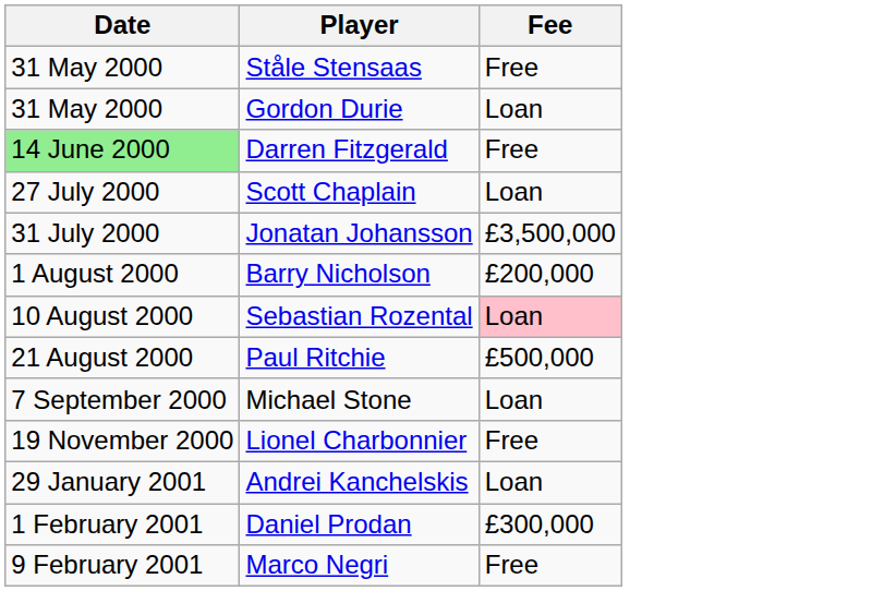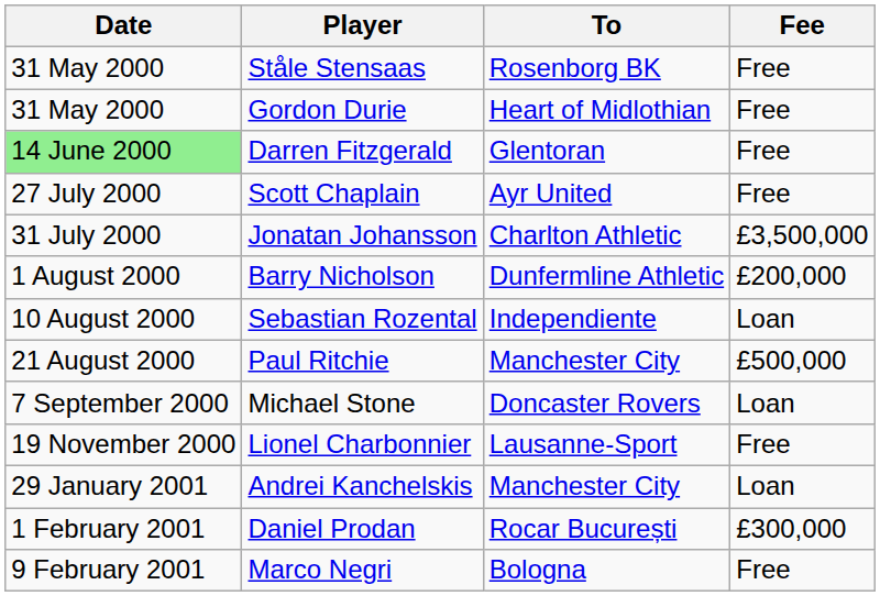 <table class="wikitable sortable">
 <tr>
 <th>Date</th>
 <th>Player</th>
+<th>To</th>
 <th>Fee</th>
 </tr>
 <tr>
 <td>31 May 2000</td>
 <td> <a href='#'>Ståle Stensaas</a></td>
+<td> <a href='#'>Rosenborg BK</a></td>
 <td>Free</td>
 </tr>
 <tr>
 <td>31 May 2000</td>
 <td> <a href='#'>Gordon Durie</a></td>
-<td>Loan</td>
+<td> <a href='#'>Heart of Midlothian</a></td>
+<td>Free</td>
 </tr>
 <tr>
 <td style="background: lightgreen;">14 June 2000</td>
 <td> <a href='#'>Darren Fitzgerald</a></td>
+<td> <a href='#'>Glentoran</a></td>
 <td>Free</td>
 </tr>
 <tr>
 <td>27 July 2000</td>
 <td> <a href='#'>Scott Chaplain</a></td>
-<td>Loan</td>
+<td> <a href='#'>Ayr United</a></td>
+<td>Free</td>
 </tr>
 <tr>
 <td>31 July 2000</td>
 <td> <a href='#'>Jonatan Johansson</a></td>
+<td> <a href='#'>Charlton Athletic</a></td>
 <td>£3,500,000</td>
 </tr>
 <tr>
 <td>1 August 2000</td>
 <td> <a href='#'>Barry Nicholson</a></td>
+<td> <a href='#'>Dunfermline Athletic</a></td>
 <td>£200,000</td>
 </tr>
 <tr>
 <td>10 August 2000</td>
 <td> <a href='#'>Sebastian Rozental</a></td>
-<td style="background: pink;">Loan</td>
+<td> <a href='#'>Independiente</a></td>
+<td>Loan</td>
 </tr>
 <tr>
 <td>21 August 2000</td>
 <td> <a href='#'>Paul Ritchie</a></td>
+<td> <a href='#'>Manchester City</a></td>
 <td>£500,000</td>
 </tr>
 <tr>
 <td>7 September 2000</td>
 <td> Michael Stone</td>
+<td> <a href='#'>Doncaster Rovers</a></td>
 <td>Loan</td>
 </tr>
 <tr>
 <td>19 November 2000</td>
 <td> <a href='#'>Lionel Charbonnier</a></td>
+<td> <a href='#'>Lausanne-Sport</a></td>
 <td>Free</td>
 </tr>
 <tr>
 <td>29 January 2001</td>
 <td> <a href='#'>Andrei Kanchelskis</a></td>
+<td> <a href='#'>Manchester City</a></td>
 <td>Loan</td>
 </tr>
 <tr>
 <td>1 February 2001</td>
 <td> <a href='#'>Daniel Prodan</a></td>
+<td> <a href='#'>Rocar București</a></td>
 <td>£300,000</td>
 </tr>
 <tr>
 <td>9 February 2001</td>
 <td> <a href='#'>Marco Negri</a></td>
+<td> <a href='#'>Bologna</a></td>
 <td>Free</td>
 </tr>
 </table>
